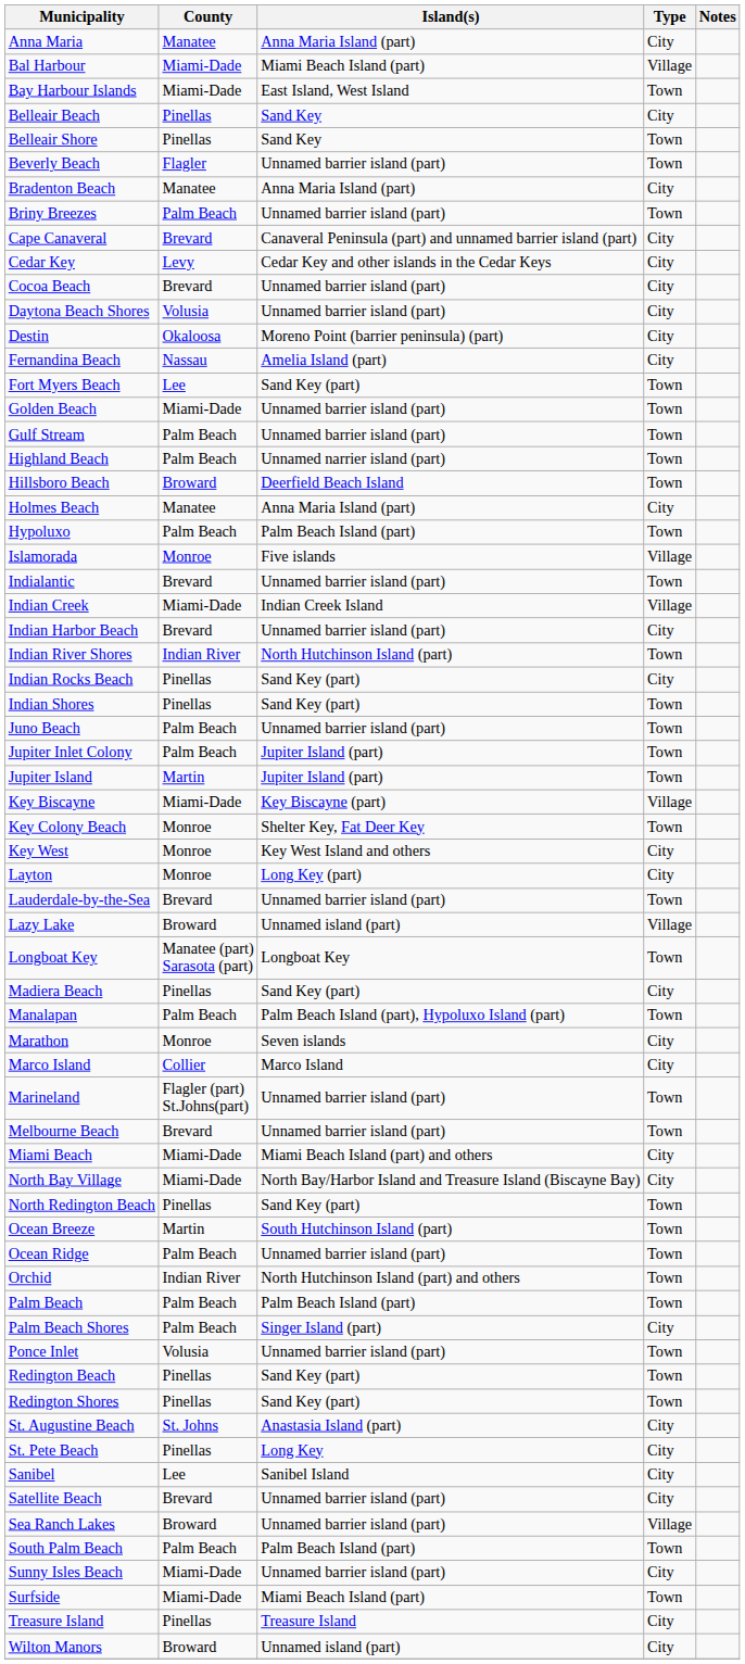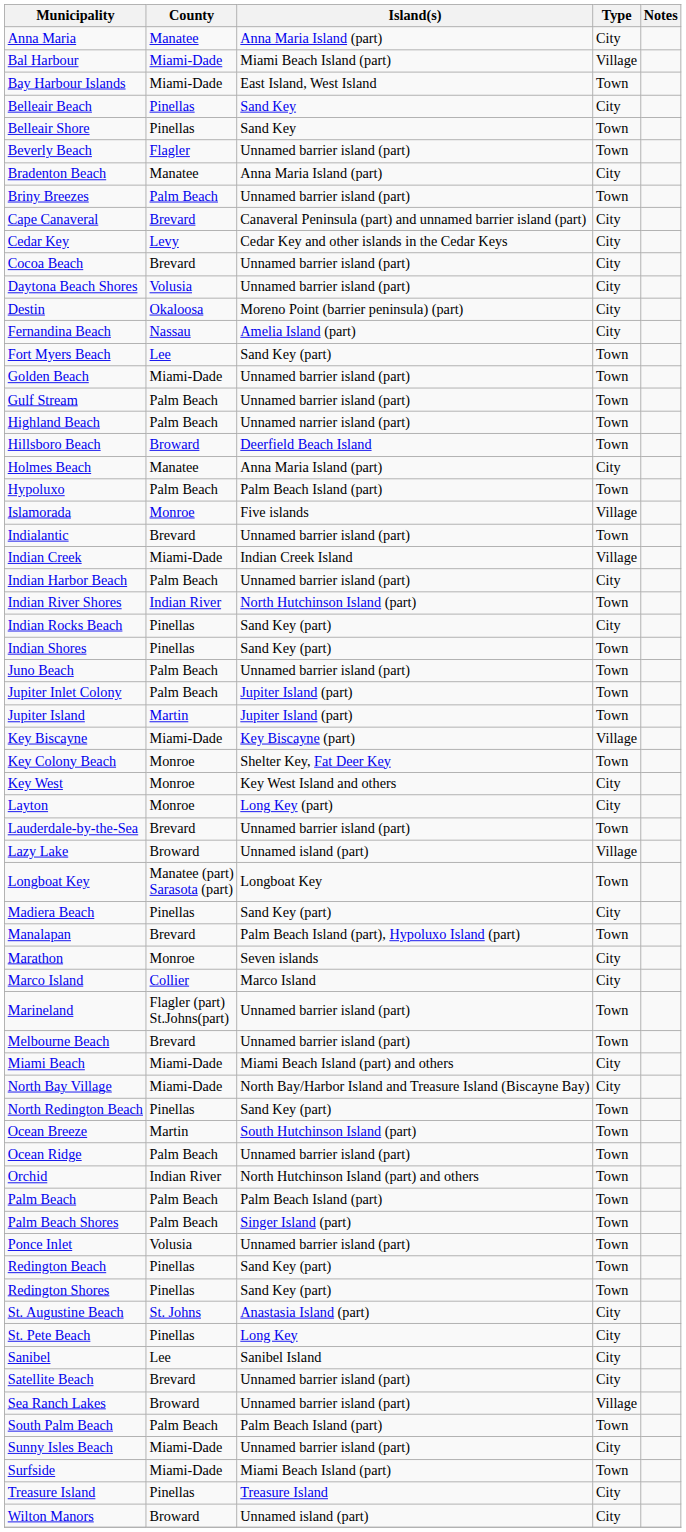 <table class="wikitable sortable">
 <tr>
 <th>Municipality</th>
 <th>County</th>
 <th>Island(s)</th>
 <th>Type</th>
 <th>Notes</th>
 </tr>
 <tr>
 <td><a href='#'>Anna Maria</a></td>
 <td><a href='#'>Manatee</a></td>
 <td><a href='#'>Anna Maria Island</a> (part)</td>
 <td>City</td>
 <td></td>
 </tr>
 <tr>
 <td><a href='#'>Bal Harbour</a></td>
 <td><a href='#'>Miami-Dade</a></td>
 <td>Miami Beach Island (part)</td>
 <td>Village</td>
 <td></td>
 </tr>
 <tr>
 <td><a href='#'>Bay Harbour Islands</a></td>
 <td>Miami-Dade</td>
 <td>East Island, West Island</td>
 <td>Town</td>
 <td></td>
 </tr>
 <tr>
 <td><a href='#'>Belleair Beach</a></td>
 <td><a href='#'>Pinellas</a></td>
 <td><a href='#'>Sand Key</a></td>
 <td>City</td>
 <td></td>
 </tr>
 <tr>
 <td><a href='#'>Belleair Shore</a></td>
 <td>Pinellas</td>
 <td>Sand Key</td>
 <td>Town</td>
 <td></td>
 </tr>
 <tr>
 <td><a href='#'>Beverly Beach</a></td>
 <td><a href='#'>Flagler</a></td>
 <td>Unnamed barrier island (part)</td>
 <td>Town</td>
 <td></td>
 </tr>
 <tr>
 <td><a href='#'>Bradenton Beach</a></td>
 <td>Manatee</td>
 <td>Anna Maria Island (part)</td>
 <td>City</td>
 <td></td>
 </tr>
 <tr>
 <td><a href='#'>Briny Breezes</a></td>
 <td><a href='#'>Palm Beach</a></td>
 <td>Unnamed barrier island (part)</td>
 <td>Town</td>
 <td></td>
 </tr>
 <tr>
 <td><a href='#'>Cape Canaveral</a></td>
 <td><a href='#'>Brevard</a></td>
 <td>Canaveral Peninsula (part) and unnamed barrier island (part)</td>
 <td>City</td>
 <td></td>
 </tr>
 <tr>
 <td><a href='#'>Cedar Key</a></td>
 <td><a href='#'>Levy</a></td>
 <td>Cedar Key and other islands in the Cedar Keys</td>
 <td>City</td>
 <td></td>
 </tr>
 <tr>
 <td><a href='#'>Cocoa Beach</a></td>
 <td>Brevard</td>
 <td>Unnamed barrier island (part)</td>
 <td>City</td>
 <td></td>
 </tr>
 <tr>
 <td><a href='#'>Daytona Beach Shores</a></td>
 <td><a href='#'>Volusia</a></td>
 <td>Unnamed barrier island (part)</td>
 <td>City</td>
 <td></td>
 </tr>
 <tr>
 <td><a href='#'>Destin</a></td>
 <td><a href='#'>Okaloosa</a></td>
 <td>Moreno Point (barrier peninsula) (part)</td>
 <td>City</td>
 <td></td>
 </tr>
 <tr>
 <td><a href='#'>Fernandina Beach</a></td>
 <td><a href='#'>Nassau</a></td>
 <td><a href='#'>Amelia Island</a> (part)</td>
 <td>City</td>
 <td></td>
 </tr>
 <tr>
 <td><a href='#'>Fort Myers Beach</a></td>
 <td><a href='#'>Lee</a></td>
 <td>Sand Key (part)</td>
 <td>Town</td>
 <td></td>
 </tr>
 <tr>
 <td><a href='#'>Golden Beach</a></td>
 <td>Miami-Dade</td>
 <td>Unnamed barrier island (part)</td>
 <td>Town</td>
 <td></td>
 </tr>
 <tr>
 <td><a href='#'>Gulf Stream</a></td>
 <td>Palm Beach</td>
 <td>Unnamed barrier island (part)</td>
 <td>Town</td>
 <td></td>
 </tr>
 <tr>
 <td><a href='#'>Highland Beach</a></td>
 <td>Palm Beach</td>
 <td>Unnamed narrier island (part)</td>
 <td>Town</td>
 <td></td>
 </tr>
 <tr>
 <td><a href='#'>Hillsboro Beach</a></td>
 <td><a href='#'>Broward</a></td>
 <td><a href='#'>Deerfield Beach Island</a></td>
 <td>Town</td>
 <td></td>
 </tr>
 <tr>
 <td><a href='#'>Holmes Beach</a></td>
 <td>Manatee</td>
 <td>Anna Maria Island (part)</td>
 <td>City</td>
 <td></td>
 </tr>
 <tr>
 <td><a href='#'>Hypoluxo</a></td>
 <td>Palm Beach</td>
 <td>Palm Beach Island (part)</td>
 <td>Town</td>
 <td></td>
 </tr>
 <tr>
 <td><a href='#'>Islamorada</a></td>
 <td><a href='#'>Monroe</a></td>
 <td>Five islands</td>
 <td>Village</td>
 <td></td>
 </tr>
 <tr>
 <td><a href='#'>Indialantic</a></td>
 <td>Brevard</td>
 <td>Unnamed barrier island (part)</td>
 <td>Town</td>
 <td></td>
 </tr>
 <tr>
 <td><a href='#'>Indian Creek</a></td>
 <td>Miami-Dade</td>
 <td>Indian Creek Island</td>
 <td>Village</td>
 <td></td>
 </tr>
 <tr>
 <td><a href='#'>Indian Harbor Beach</a></td>
-<td>Brevard</td>
+<td>Palm Beach</td>
 <td>Unnamed barrier island (part)</td>
 <td>City</td>
 <td></td>
 </tr>
 <tr>
 <td><a href='#'>Indian River Shores</a></td>
 <td><a href='#'>Indian River</a></td>
 <td><a href='#'>North Hutchinson Island</a> (part)</td>
 <td>Town</td>
 <td></td>
 </tr>
 <tr>
 <td><a href='#'>Indian Rocks Beach</a></td>
 <td>Pinellas</td>
 <td>Sand Key (part)</td>
 <td>City</td>
 <td></td>
 </tr>
 <tr>
 <td><a href='#'>Indian Shores</a></td>
 <td>Pinellas</td>
 <td>Sand Key (part)</td>
 <td>Town</td>
 <td></td>
 </tr>
 <tr>
 <td><a href='#'>Juno Beach</a></td>
 <td>Palm Beach</td>
 <td>Unnamed barrier island (part)</td>
 <td>Town</td>
 <td></td>
 </tr>
 <tr>
 <td><a href='#'>Jupiter Inlet Colony</a></td>
 <td>Palm Beach</td>
 <td><a href='#'>Jupiter Island</a> (part)</td>
 <td>Town</td>
 <td></td>
 </tr>
 <tr>
 <td><a href='#'>Jupiter Island</a></td>
 <td><a href='#'>Martin</a></td>
 <td><a href='#'>Jupiter Island</a> (part)</td>
 <td>Town</td>
 <td></td>
 </tr>
 <tr>
 <td><a href='#'>Key Biscayne</a></td>
 <td>Miami-Dade</td>
 <td><a href='#'>Key Biscayne</a> (part)</td>
 <td>Village</td>
 <td></td>
 </tr>
 <tr>
 <td><a href='#'>Key Colony Beach</a></td>
 <td>Monroe</td>
 <td>Shelter Key, <a href='#'>Fat Deer Key</a></td>
 <td>Town</td>
 <td></td>
 </tr>
 <tr>
 <td><a href='#'>Key West</a></td>
 <td>Monroe</td>
 <td>Key West Island and others</td>
 <td>City</td>
 <td></td>
 </tr>
 <tr>
 <td><a href='#'>Layton</a></td>
 <td>Monroe</td>
 <td><a href='#'>Long Key</a> (part)</td>
 <td>City</td>
 <td></td>
 </tr>
 <tr>
 <td><a href='#'>Lauderdale-by-the-Sea</a></td>
 <td>Brevard</td>
 <td>Unnamed barrier island (part)</td>
 <td>Town</td>
 <td></td>
 </tr>
 <tr>
 <td><a href='#'>Lazy Lake</a></td>
 <td>Broward</td>
 <td>Unnamed island (part)</td>
 <td>Village</td>
 <td></td>
 </tr>
 <tr>
 <td><a href='#'>Longboat Key</a></td>
 <td>Manatee (part)<br><a href='#'>Sarasota</a> (part)</td>
 <td>Longboat Key</td>
 <td>Town</td>
 <td></td>
 </tr>
 <tr>
 <td><a href='#'>Madiera Beach</a></td>
 <td>Pinellas</td>
 <td>Sand Key (part)</td>
 <td>City</td>
 <td></td>
 </tr>
 <tr>
 <td><a href='#'>Manalapan</a></td>
-<td>Palm Beach</td>
+<td>Brevard</td>
 <td>Palm Beach Island (part), <a href='#'>Hypoluxo Island</a> (part)</td>
 <td>Town</td>
 <td></td>
 </tr>
 <tr>
 <td><a href='#'>Marathon</a></td>
 <td>Monroe</td>
 <td>Seven islands</td>
 <td>City</td>
 <td></td>
 </tr>
 <tr>
 <td><a href='#'>Marco Island</a></td>
 <td><a href='#'>Collier</a></td>
 <td>Marco Island</td>
 <td>City</td>
 <td></td>
 </tr>
 <tr>
 <td><a href='#'>Marineland</a></td>
 <td>Flagler (part)<br>St.Johns(part)</td>
 <td>Unnamed barrier island (part)</td>
 <td>Town</td>
 <td></td>
 </tr>
 <tr>
 <td><a href='#'>Melbourne Beach</a></td>
 <td>Brevard</td>
 <td>Unnamed barrier island (part)</td>
 <td>Town</td>
 <td></td>
 </tr>
 <tr>
 <td><a href='#'>Miami Beach</a></td>
 <td>Miami-Dade</td>
 <td>Miami Beach Island (part) and others</td>
 <td>City</td>
 <td></td>
 </tr>
 <tr>
 <td><a href='#'>North Bay Village</a></td>
 <td>Miami-Dade</td>
 <td>North Bay/Harbor Island and Treasure Island (Biscayne Bay)</td>
 <td>City</td>
 <td></td>
 </tr>
 <tr>
 <td><a href='#'>North Redington Beach</a></td>
 <td>Pinellas</td>
 <td>Sand Key (part)</td>
 <td>Town</td>
 <td></td>
 </tr>
 <tr>
 <td><a href='#'>Ocean Breeze</a></td>
 <td>Martin</td>
 <td><a href='#'>South Hutchinson Island</a> (part)</td>
 <td>Town</td>
 <td></td>
 </tr>
 <tr>
 <td><a href='#'>Ocean Ridge</a></td>
 <td>Palm Beach</td>
 <td>Unnamed barrier island (part)</td>
 <td>Town</td>
 <td></td>
 </tr>
 <tr>
 <td><a href='#'>Orchid</a></td>
 <td>Indian River</td>
 <td>North Hutchinson Island (part) and others</td>
 <td>Town</td>
 <td></td>
 </tr>
 <tr>
 <td><a href='#'>Palm Beach</a></td>
 <td>Palm Beach</td>
 <td>Palm Beach Island (part)</td>
 <td>Town</td>
 <td></td>
 </tr>
 <tr>
 <td><a href='#'>Palm Beach Shores</a></td>
 <td>Palm Beach</td>
 <td><a href='#'>Singer Island</a> (part)</td>
-<td>City</td>
+<td>Town</td>
 <td></td>
 </tr>
 <tr>
 <td><a href='#'>Ponce Inlet</a></td>
 <td>Volusia</td>
 <td>Unnamed barrier island (part)</td>
 <td>Town</td>
 <td></td>
 </tr>
 <tr>
 <td><a href='#'>Redington Beach</a></td>
 <td>Pinellas</td>
 <td>Sand Key (part)</td>
 <td>Town</td>
 <td></td>
 </tr>
 <tr>
 <td><a href='#'>Redington Shores</a></td>
 <td>Pinellas</td>
 <td>Sand Key (part)</td>
 <td>Town</td>
 <td></td>
 </tr>
 <tr>
 <td><a href='#'>St. Augustine Beach</a></td>
 <td><a href='#'>St. Johns</a></td>
 <td><a href='#'>Anastasia Island</a> (part)</td>
 <td>City</td>
 <td></td>
 </tr>
 <tr>
 <td><a href='#'>St. Pete Beach</a></td>
 <td>Pinellas</td>
 <td><a href='#'>Long Key</a></td>
 <td>City</td>
 <td></td>
 </tr>
 <tr>
 <td><a href='#'>Sanibel</a></td>
 <td>Lee</td>
 <td>Sanibel Island</td>
 <td>City</td>
 <td></td>
 </tr>
 <tr>
 <td><a href='#'>Satellite Beach</a></td>
 <td>Brevard</td>
 <td>Unnamed barrier island (part)</td>
 <td>City</td>
 <td></td>
 </tr>
 <tr>
 <td><a href='#'>Sea Ranch Lakes</a></td>
 <td>Broward</td>
 <td>Unnamed barrier island (part)</td>
 <td>Village</td>
 <td></td>
 </tr>
 <tr>
 <td><a href='#'>South Palm Beach</a></td>
 <td>Palm Beach</td>
 <td>Palm Beach Island (part)</td>
 <td>Town</td>
 <td></td>
 </tr>
 <tr>
 <td><a href='#'>Sunny Isles Beach</a></td>
 <td>Miami-Dade</td>
 <td>Unnamed barrier island (part)</td>
 <td>City</td>
 <td></td>
 </tr>
 <tr>
 <td><a href='#'>Surfside</a></td>
 <td>Miami-Dade</td>
 <td>Miami Beach Island (part)</td>
 <td>Town</td>
 <td></td>
 </tr>
 <tr>
 <td><a href='#'>Treasure Island</a></td>
 <td>Pinellas</td>
 <td><a href='#'>Treasure Island</a></td>
 <td>City</td>
 <td></td>
 </tr>
 <tr>
 <td><a href='#'>Wilton Manors</a></td>
 <td>Broward</td>
 <td>Unnamed island (part)</td>
 <td>City</td>
 <td></td>
 </tr>
 <tr>
 </tr>
 </table>
